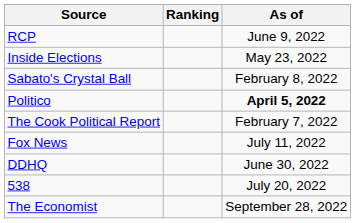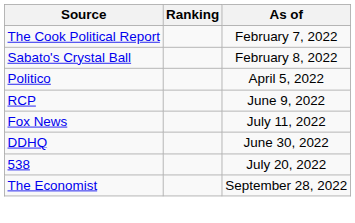 <table class="wikitable" style="text-align:center">
 <tr>
 <th>Source</th>
 <th>Ranking</th>
 <th>As of</th>
 </tr>
 <tr>
-<td align="left"><a href='#'>RCP</a></td>
+<td align=left><a href='#'>The Cook Political Report</a></td>
 <td></td>
-<td>June 9, 2022</td>
-</tr>
-<tr>
-<td align=left><a href='#'>Inside Elections</a></td>
-<td></td>
-<td>May 23, 2022</td>
+<td>February 7, 2022</td>
 </tr>
 <tr>
 <td align=left><a href='#'>Sabato's Crystal Ball</a></td>
 <td></td>
 <td>February 8, 2022</td>
 </tr>
 <tr>
 <td align="left"><a href='#'>Politico</a></td>
 <td></td>
-<td><strong>April 5, 2022</strong></td>
+<td>April 5, 2022</td>
 </tr>
 <tr>
-<td align=left><a href='#'>The Cook Political Report</a></td>
+<td align="left"><a href='#'>RCP</a></td>
 <td></td>
-<td>February 7, 2022</td>
+<td>June 9, 2022</td>
 </tr>
 <tr>
 <td align=left><a href='#'>Fox News</a></td>
 <td></td>
 <td>July 11, 2022</td>
 </tr>
 <tr>
 <td align="left"><a href='#'>DDHQ</a></td>
 <td></td>
 <td>June 30, 2022</td>
 </tr>
 <tr>
 <td align="left"><a href='#'>538</a></td>
 <td></td>
 <td>July 20, 2022</td>
 </tr>
 <tr>
 <td align="left"><a href='#'>The Economist</a></td>
 <td></td>
 <td>September 28, 2022</td>
 </tr>
 </table>
